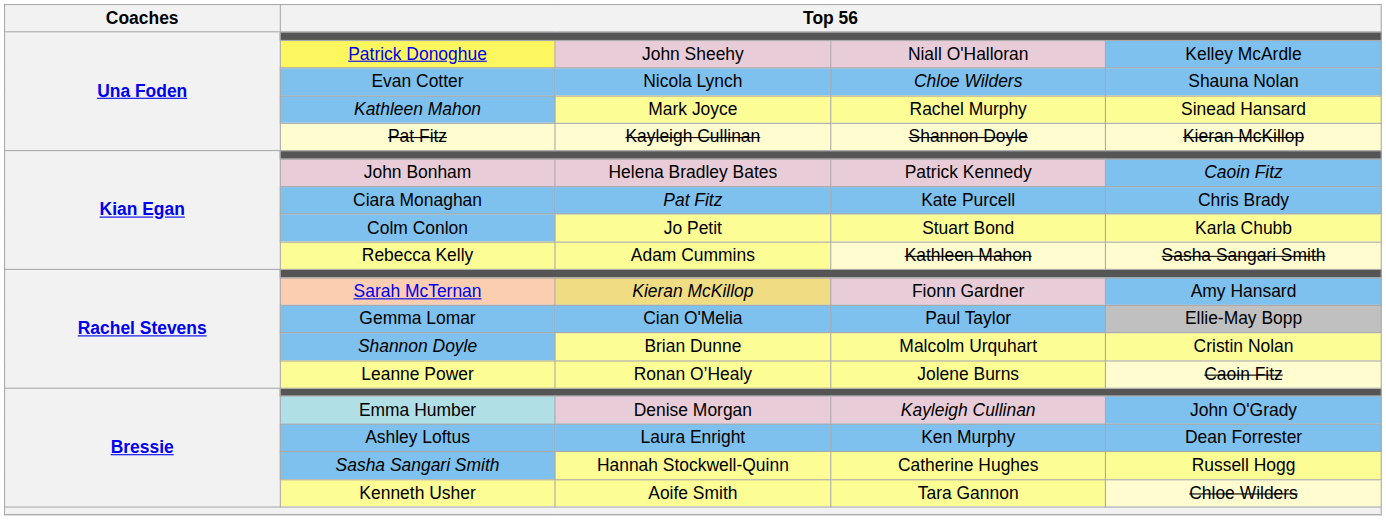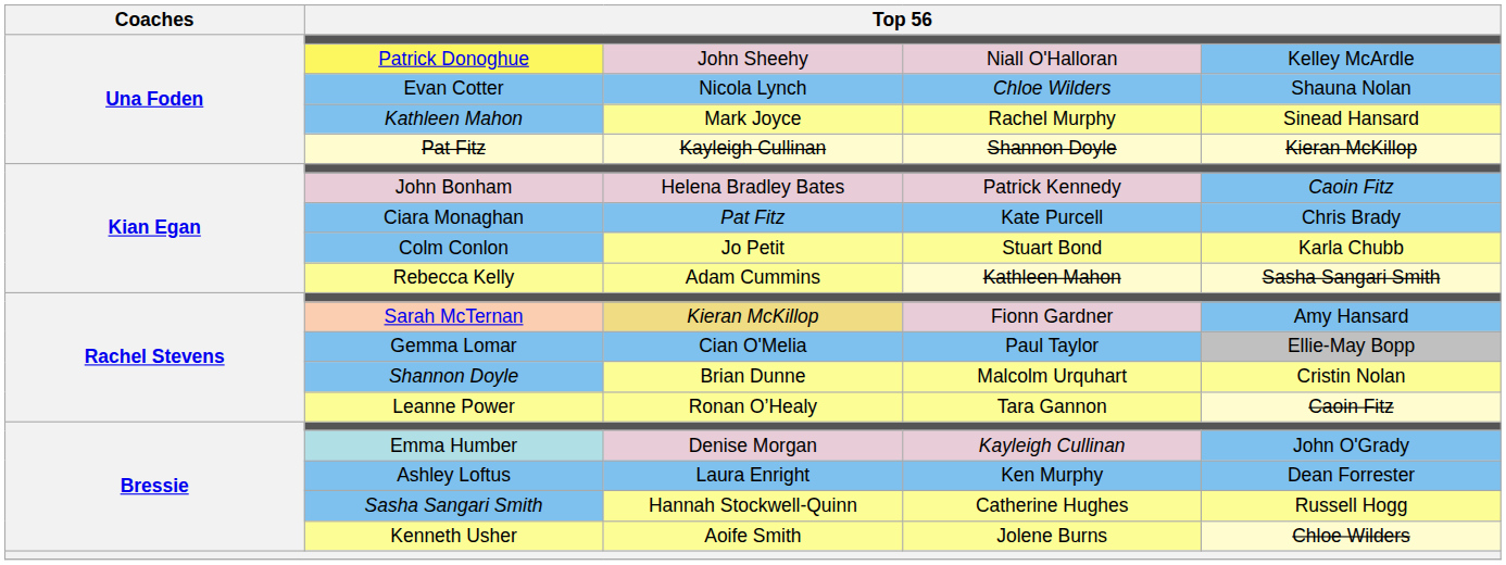 <table class="wikitable" style="text-align:center; width:100%;">
 <tr>
 <th width="15%">Coaches</th>
 <th width="85%" colspan="4">Top 56</th>
 </tr>
 <tr>
 <th rowspan="5"><a href='#'>Una Foden</a></th>
 <td colspan="4" style="background:#555555;"></td>
 </tr>
 <tr>
 <td width="15%" style="background:#FCF75E;"><a href='#'>Patrick Donoghue</a></td>
 <td width="15%" style="background:#E8CCD7;">John Sheehy</td>
 <td width="15%" style="background:#E8CCD7;">Niall O'Halloran</td>
 <td width="15%" style="background:#7EC0EE;">Kelley McArdle</td>
 </tr>
 <tr>
 <td style="background:#7EC0EE;">Evan Cotter</td>
 <td style="background:#7EC0EE;">Nicola Lynch</td>
 <td style="background:#7EC0EE;"><em>Chloe Wilders</em></td>
 <td style="background:#7EC0EE;">Shauna Nolan</td>
 </tr>
 <tr>
 <td style="background:#7EC0EE;"><em>Kathleen Mahon</em></td>
 <td style="background:#FDFD96;">Mark Joyce</td>
 <td style="background:#FDFD96;">Rachel Murphy</td>
 <td style="background:#FDFD96;">Sinead Hansard</td>
 </tr>
 <tr>
 <td style="background:#FFFDD0;"><s>Pat Fitz</s></td>
 <td style="background:#FFFDD0;"><s>Kayleigh Cullinan</s></td>
 <td style="background:#FFFDD0;"><s>Shannon Doyle</s></td>
 <td style="background:#FFFDD0;"><s>Kieran McKillop</s></td>
 </tr>
 <tr>
 <th rowspan="5"><a href='#'>Kian Egan</a></th>
 <td colspan="4" style="background:#555555;"></td>
 </tr>
 <tr>
 <td style="background:#E8CCD7;">John Bonham</td>
 <td style="background:#E8CCD7;">Helena Bradley Bates</td>
 <td style="background:#E8CCD7;">Patrick Kennedy</td>
 <td style="background:#7EC0EE;"><em>Caoin Fitz</em></td>
 </tr>
 <tr>
 <td style="background:#7EC0EE;">Ciara Monaghan</td>
 <td style="background:#7EC0EE;"><em>Pat Fitz</em></td>
 <td style="background:#7EC0EE;">Kate Purcell</td>
 <td style="background:#7EC0EE;">Chris Brady</td>
 </tr>
 <tr>
 <td style="background:#7EC0EE;">Colm Conlon</td>
 <td style="background:#FDFD96;">Jo Petit</td>
 <td style="background:#FDFD96;">Stuart Bond</td>
 <td style="background:#FDFD96;">Karla Chubb</td>
 </tr>
 <tr>
 <td style="background:#FDFD96;">Rebecca Kelly</td>
 <td style="background:#FDFD96;">Adam Cummins</td>
 <td style="background:#FFFDD0;"><s>Kathleen Mahon</s></td>
 <td style="background:#FFFDD0;"><s>Sasha Sangari Smith</s></td>
 </tr>
 <tr>
 <th rowspan="5"><a href='#'>Rachel Stevens</a></th>
 <td colspan="4" style="background:#555555;"></td>
 </tr>
 <tr>
 <td style="background:#FBCEB1;"><a href='#'>Sarah McTernan</a></td>
 <td style="background:#F0DC82;"><em>Kieran McKillop</em></td>
 <td style="background:#E8CCD7;">Fionn Gardner</td>
 <td style="background:#7EC0EE;">Amy Hansard</td>
 </tr>
 <tr>
 <td style="background:#7EC0EE;">Gemma Lomar</td>
 <td style="background:#7EC0EE;">Cian O'Melia</td>
 <td style="background:#7EC0EE;">Paul Taylor</td>
 <td style="background:silver;">Ellie-May Bopp</td>
 </tr>
 <tr>
 <td style="background:#7EC0EE;"><em>Shannon Doyle</em></td>
 <td style="background:#FDFD96;">Brian Dunne</td>
 <td style="background:#FDFD96;">Malcolm Urquhart</td>
 <td style="background:#FDFD96;">Cristin Nolan</td>
 </tr>
 <tr>
 <td style="background:#FDFD96;">Leanne Power</td>
 <td style="background:#FDFD96;">Ronan O’Healy</td>
-<td style="background:#FDFD96;">Jolene Burns</td>
+<td style="background:#FDFD96;">Tara Gannon</td>
 <td style="background:#FFFDD0;"><s>Caoin Fitz</s></td>
 </tr>
 <tr>
 <th rowspan="5"><a href='#'>Bressie</a></th>
 <td colspan="4" style="background:#555555;"></td>
 </tr>
 <tr>
 <td style="background:#B0E0E6;">Emma Humber</td>
 <td style="background:#E8CCD7;">Denise Morgan</td>
 <td style="background:#E8CCD7;"><em>Kayleigh Cullinan</em></td>
 <td style="background:#7EC0EE;">John O'Grady</td>
 </tr>
 <tr>
 <td style="background:#7EC0EE;">Ashley Loftus</td>
 <td style="background:#7EC0EE;">Laura Enright</td>
 <td style="background:#7EC0EE;">Ken Murphy</td>
 <td style="background:#7EC0EE;">Dean Forrester</td>
 </tr>
 <tr>
 <td style="background:#7EC0EE;"><em>Sasha Sangari Smith</em></td>
 <td style="background:#FDFD96;">Hannah Stockwell-Quinn</td>
 <td style="background:#FDFD96;">Catherine Hughes</td>
 <td style="background:#FDFD96;">Russell Hogg</td>
 </tr>
 <tr>
 <td style="background:#FDFD96;">Kenneth Usher</td>
 <td style="background:#FDFD96;">Aoife Smith</td>
-<td style="background:#FDFD96;">Tara Gannon</td>
+<td style="background:#FDFD96;">Jolene Burns</td>
 <td style="background:#FFFDD0;"><s>Chloe Wilders</s></td>
 </tr>
 <tr>
 <th style="font-size:90%; line-height:12px;" colspan="6"><small></small></th>
 </tr>
 <tr>
 </tr>
 </table>
